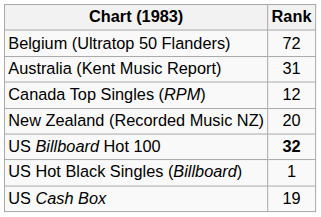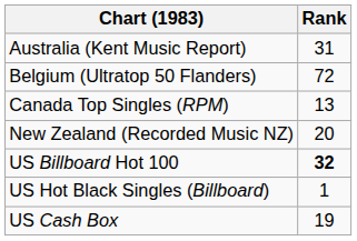 <table class="wikitable sortable">
 <tr>
 <th>Chart (1983)</th>
 <th>Rank</th>
 </tr>
 <tr>
+<td>Australia (Kent Music Report)</td>
+<td align="center">31</td>
+</tr>
+<tr>
 <td>Belgium (Ultratop 50 Flanders)</td>
 <td align="center">72</td>
 </tr>
 <tr>
-<td>Australia (Kent Music Report)</td>
-<td align="center">31</td>
-</tr>
-<tr>
 <td>Canada Top Singles (<em>RPM</em>)</td>
-<td align="center">12</td>
+<td align="center">13</td>
 </tr>
 <tr>
 <td>New Zealand (Recorded Music NZ)</td>
 <td align="center">20</td>
 </tr>
 <tr>
 <td>US <em>Billboard</em> Hot 100</td>
 <td align="center"><strong>32</strong></td>
 </tr>
 <tr>
 <td>US Hot Black Singles (<em>Billboard</em>)</td>
 <td align="center">1</td>
 </tr>
 <tr>
 <td>US <em>Cash Box</em></td>
 <td align="center">19</td>
 </tr>
 </table>
